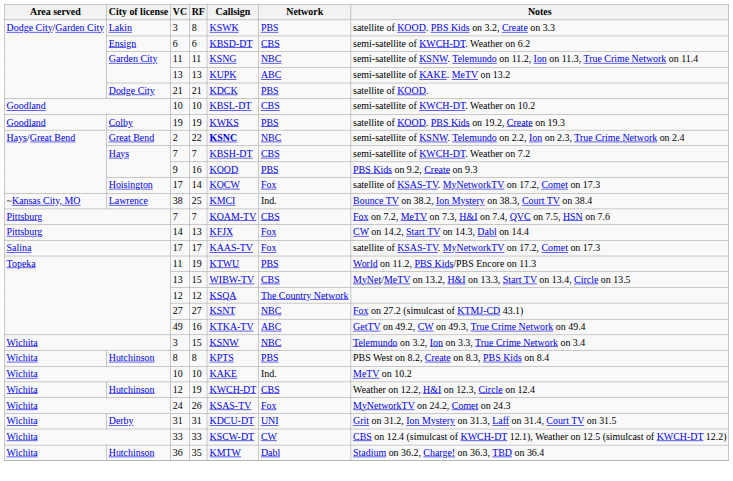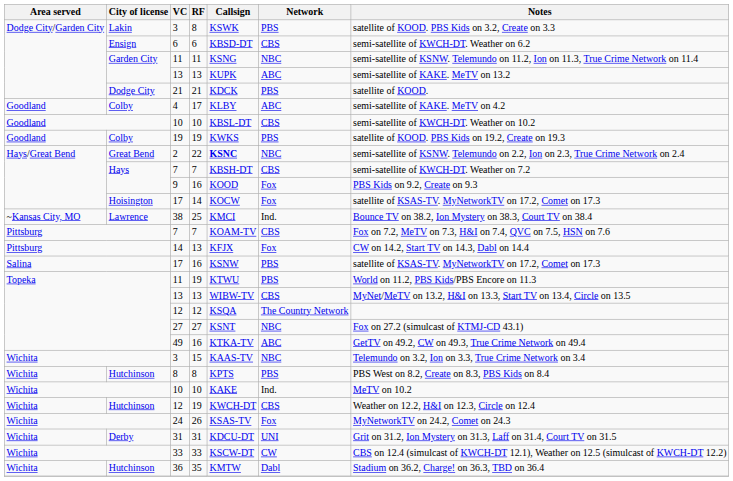 <table class="sortable wikitable" style="margin: 1em 1em 1em 0; background: #f9f9f9;">
 <tr>
 <th>Area served</th>
 <th>City of license</th>
 <th>VC</th>
 <th>RF</th>
 <th>Callsign</th>
 <th>Network</th>
 <th class="unsortable">Notes</th>
 </tr>
 <tr style="vertical-align: top; text-align: left;">
 <td colspan="1" rowspan="5"><a href='#'>Dodge City</a>/<a href='#'>Garden City</a></td>
 <td><a href='#'>Lakin</a></td>
 <td>3</td>
 <td>8</td>
 <td><a href='#'>KSWK</a></td>
 <td><a href='#'>PBS</a></td>
 <td>satellite of <a href='#'>KOOD</a>. <a href='#'>PBS Kids</a> on 3.2, <a href='#'>Create</a> on 3.3</td>
 </tr>
 <tr style="vertical-align: top; text-align: left;">
 <td><a href='#'>Ensign</a></td>
 <td>6</td>
 <td>6</td>
 <td><a href='#'>KBSD-DT</a></td>
 <td><a href='#'>CBS</a></td>
 <td>semi-satellite of <a href='#'>KWCH-DT</a>. Weather on 6.2</td>
 </tr>
 <tr style="vertical-align: top; text-align: left;">
 <td colspan="1" rowspan="2"><a href='#'>Garden City</a></td>
 <td>11</td>
 <td>11</td>
 <td><a href='#'>KSNG</a></td>
 <td><a href='#'>NBC</a></td>
 <td>semi-satellite of <a href='#'>KSNW</a>. <a href='#'>Telemundo</a> on 11.2, <a href='#'>Ion</a> on 11.3, <a href='#'>True Crime Network</a> on 11.4</td>
 </tr>
 <tr style="vertical-align: top; text-align: left;">
 <td>13</td>
 <td>13</td>
 <td><a href='#'>KUPK</a></td>
 <td><a href='#'>ABC</a></td>
 <td>semi-satellite of <a href='#'>KAKE</a>. <a href='#'>MeTV</a> on 13.2</td>
 </tr>
 <tr style="vertical-align: top; text-align: left;">
 <td><a href='#'>Dodge City</a></td>
 <td>21</td>
 <td>21</td>
 <td><a href='#'>KDCK</a></td>
 <td><a href='#'>PBS</a></td>
 <td>satellite of <a href='#'>KOOD</a>.</td>
 </tr>
 <tr style="vertical-align: top; text-align: left;">
+<td><a href='#'>Goodland</a></td>
+<td><a href='#'>Colby</a></td>
+<td>4</td>
+<td>17</td>
+<td><a href='#'>KLBY</a></td>
+<td><a href='#'>ABC</a></td>
+<td>semi-satellite of <a href='#'>KAKE</a>. <a href='#'>MeTV</a> on 4.2</td>
+</tr>
+<tr style="vertical-align: top; text-align: left;">
 <td colspan="2"><a href='#'>Goodland</a></td>
 <td>10</td>
 <td>10</td>
 <td><a href='#'>KBSL-DT</a></td>
 <td><a href='#'>CBS</a></td>
 <td>semi-satellite of <a href='#'>KWCH-DT</a>. Weather on 10.2</td>
 </tr>
 <tr style="vertical-align: top; text-align: left;">
 <td><a href='#'>Goodland</a></td>
 <td><a href='#'>Colby</a></td>
 <td>19</td>
 <td>19</td>
 <td><a href='#'>KWKS</a></td>
 <td><a href='#'>PBS</a></td>
 <td>satellite of <a href='#'>KOOD</a>. <a href='#'>PBS Kids</a> on 19.2, <a href='#'>Create</a> on 19.3</td>
 </tr>
 <tr style="vertical-align: top; text-align: left;">
 <td colspan="1" rowspan="4"><a href='#'>Hays</a>/<a href='#'>Great Bend</a></td>
 <td><a href='#'>Great Bend</a></td>
 <td>2</td>
 <td>22</td>
 <td><strong><a href='#'>KSNC</a></strong></td>
 <td><a href='#'>NBC</a></td>
 <td>semi-satellite of <a href='#'>KSNW</a>. <a href='#'>Telemundo</a> on 2.2, <a href='#'>Ion</a> on 2.3, <a href='#'>True Crime Network</a> on 2.4</td>
 </tr>
 <tr style="vertical-align: top; text-align: left;">
 <td colspan="1" rowspan="2"><a href='#'>Hays</a></td>
 <td>7</td>
 <td>7</td>
 <td><a href='#'>KBSH-DT</a></td>
 <td><a href='#'>CBS</a></td>
 <td>semi-satellite of <a href='#'>KWCH-DT</a>. Weather on 7.2</td>
 </tr>
 <tr style="vertical-align: top; text-align: left;">
 <td>9</td>
 <td>16</td>
 <td><a href='#'>KOOD</a></td>
-<td><a href='#'>PBS</a></td>
+<td><a href='#'>Fox</a></td>
 <td><a href='#'>PBS Kids</a> on 9.2, <a href='#'>Create</a> on 9.3</td>
 </tr>
 <tr style="vertical-align: top; text-align: left;">
 <td><a href='#'>Hoisington</a></td>
 <td>17</td>
 <td>14</td>
 <td><a href='#'>KOCW</a></td>
 <td><a href='#'>Fox</a></td>
 <td>satellite of <a href='#'>KSAS-TV</a>. <a href='#'>MyNetworkTV</a> on 17.2, <a href='#'>Comet</a> on 17.3</td>
 </tr>
 <tr style="vertical-align: top; text-align: left;">
 <td>~<a href='#'>Kansas City, MO</a></td>
 <td><a href='#'>Lawrence</a></td>
 <td>38</td>
 <td>25</td>
 <td><a href='#'>KMCI</a></td>
 <td>Ind.</td>
 <td><a href='#'>Bounce TV</a> on 38.2, <a href='#'>Ion Mystery</a> on 38.3, <a href='#'>Court TV</a> on 38.4</td>
 </tr>
 <tr style="vertical-align: top; text-align: left;">
 <td colspan="2"><a href='#'>Pittsburg</a></td>
 <td>7</td>
 <td>7</td>
 <td><a href='#'>KOAM-TV</a></td>
 <td><a href='#'>CBS</a></td>
 <td><a href='#'>Fox</a> on 7.2, <a href='#'>MeTV</a> on 7.3, <a href='#'>H&I</a> on 7.4, <a href='#'>QVC</a> on 7.5, <a href='#'>HSN</a> on 7.6</td>
 </tr>
 <tr style="vertical-align: top; text-align: left;">
 <td colspan="2"><a href='#'>Pittsburg</a></td>
 <td>14</td>
 <td>13</td>
 <td><a href='#'>KFJX</a></td>
 <td><a href='#'>Fox</a></td>
 <td><a href='#'>CW</a> on 14.2, <a href='#'>Start TV</a> on 14.3, <a href='#'>Dabl</a> on 14.4</td>
 </tr>
 <tr style="vertical-align: top; text-align: left;">
 <td colspan="2"><a href='#'>Salina</a></td>
 <td>17</td>
-<td>17</td>
-<td><a href='#'>KAAS-TV</a></td>
-<td><a href='#'>Fox</a></td>
+<td>16</td>
+<td><a href='#'>KSNW</a></td>
+<td><a href='#'>PBS</a></td>
 <td>satellite of <a href='#'>KSAS-TV</a>. <a href='#'>MyNetworkTV</a> on 17.2, <a href='#'>Comet</a> on 17.3</td>
 </tr>
 <tr style="vertical-align: top; text-align: left;">
 <td colspan="2" rowspan="5"><a href='#'>Topeka</a></td>
 <td>11</td>
 <td>19</td>
 <td><a href='#'>KTWU</a></td>
 <td><a href='#'>PBS</a></td>
 <td><a href='#'>World</a> on 11.2, <a href='#'>PBS Kids</a>/PBS Encore on 11.3</td>
 </tr>
 <tr style="vertical-align: top; text-align: left;">
 <td>13</td>
-<td>15</td>
+<td>13</td>
 <td><a href='#'>WIBW-TV</a></td>
 <td><a href='#'>CBS</a></td>
 <td><a href='#'>MyNet</a>/<a href='#'>MeTV</a> on 13.2, <a href='#'>H&I</a> on 13.3, <a href='#'>Start TV</a> on 13.4, <a href='#'>Circle</a> on 13.5</td>
 </tr>
 <tr style="vertical-align: top; text-align: left;">
 <td>12</td>
 <td>12</td>
 <td><a href='#'>KSQA</a></td>
 <td><a href='#'>The Country Network</a></td>
 <td></td>
 </tr>
 <tr style="vertical-align: top; text-align: left;">
 <td>27</td>
 <td>27</td>
 <td><a href='#'>KSNT</a></td>
 <td><a href='#'>NBC</a></td>
 <td><a href='#'>Fox</a> on 27.2 (simulcast of <a href='#'>KTMJ-CD</a> 43.1)</td>
 </tr>
 <tr style="vertical-align: top; text-align: left;">
 <td>49</td>
 <td>16</td>
 <td><a href='#'>KTKA-TV</a></td>
 <td><a href='#'>ABC</a></td>
 <td><a href='#'>GetTV</a> on 49.2, <a href='#'>CW</a> on 49.3, <a href='#'>True Crime Network</a> on 49.4</td>
 </tr>
 <tr style="vertical-align: top; text-align: left;">
 <td colspan="2"><a href='#'>Wichita</a></td>
 <td>3</td>
 <td>15</td>
-<td><a href='#'>KSNW</a></td>
+<td><a href='#'>KAAS-TV</a></td>
 <td><a href='#'>NBC</a></td>
 <td><a href='#'>Telemundo</a> on 3.2, <a href='#'>Ion</a> on 3.3, <a href='#'>True Crime Network</a> on 3.4</td>
 </tr>
 <tr style="vertical-align: top; text-align: left;">
 <td><a href='#'>Wichita</a></td>
 <td><a href='#'>Hutchinson</a></td>
 <td>8</td>
 <td>8</td>
 <td><a href='#'>KPTS</a></td>
 <td><a href='#'>PBS</a></td>
 <td>PBS West on 8.2, <a href='#'>Create</a> on 8.3, <a href='#'>PBS Kids</a> on 8.4</td>
 </tr>
 <tr style="vertical-align: top; text-align: left;">
 <td colspan="2"><a href='#'>Wichita</a></td>
 <td>10</td>
 <td>10</td>
 <td><a href='#'>KAKE</a></td>
 <td>Ind.</td>
 <td><a href='#'>MeTV</a> on 10.2</td>
 </tr>
 <tr style="vertical-align: top; text-align: left;">
 <td><a href='#'>Wichita</a></td>
 <td><a href='#'>Hutchinson</a></td>
 <td>12</td>
 <td>19</td>
 <td><a href='#'>KWCH-DT</a></td>
 <td><a href='#'>CBS</a></td>
 <td>Weather on 12.2, <a href='#'>H&I</a> on 12.3, <a href='#'>Circle</a> on 12.4</td>
 </tr>
 <tr style="vertical-align: top; text-align: left;">
 <td colspan="2"><a href='#'>Wichita</a></td>
 <td>24</td>
 <td>26</td>
 <td><a href='#'>KSAS-TV</a></td>
 <td><a href='#'>Fox</a></td>
 <td><a href='#'>MyNetworkTV</a> on 24.2, <a href='#'>Comet</a> on 24.3</td>
 </tr>
 <tr style="vertical-align: top; text-align: left;">
 <td><a href='#'>Wichita</a></td>
 <td><a href='#'>Derby</a></td>
 <td>31</td>
 <td>31</td>
 <td><a href='#'>KDCU-DT</a></td>
 <td><a href='#'>UNI</a></td>
 <td><a href='#'>Grit</a> on 31.2, <a href='#'>Ion Mystery</a> on 31.3, <a href='#'>Laff</a> on 31.4, <a href='#'>Court TV</a> on 31.5</td>
 </tr>
 <tr style="vertical-align: top; text-align: left;">
 <td colspan="2"><a href='#'>Wichita</a></td>
 <td>33</td>
 <td>33</td>
 <td><a href='#'>KSCW-DT</a></td>
 <td><a href='#'>CW</a></td>
 <td><a href='#'>CBS</a> on 12.4 (simulcast of <a href='#'>KWCH-DT</a> 12.1), Weather on 12.5 (simulcast of <a href='#'>KWCH-DT</a> 12.2)</td>
 </tr>
 <tr style="vertical-align: top; text-align: left;">
 <td><a href='#'>Wichita</a></td>
 <td><a href='#'>Hutchinson</a></td>
 <td>36</td>
 <td>35</td>
 <td><a href='#'>KMTW</a></td>
 <td><a href='#'>Dabl</a></td>
 <td><a href='#'>Stadium</a> on 36.2, <a href='#'>Charge!</a> on 36.3, <a href='#'>TBD</a> on 36.4</td>
 </tr>
 <tr style="vertical-align: top; text-align: left;">
 </tr>
 </table>
